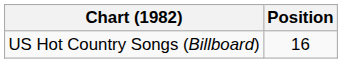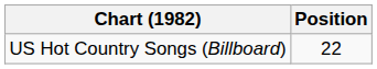 <table class="wikitable">
 <tr>
 <th>Chart (1982)</th>
 <th>Position</th>
 </tr>
 <tr>
 <td>US Hot Country Songs (<em>Billboard</em>)</td>
-<td align="center">16</td>
+<td align="center">22</td>
 </tr>
 </table>
